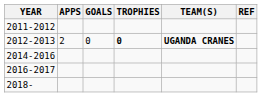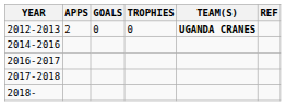 <table class="wikitable">
 <tr>
 <th>YEAR</th>
 <th>APPS</th>
 <th>GOALS</th>
 <th>TROPHIES</th>
 <th>TEAM(S)</th>
 <th>REF</th>
 </tr>
 <tr>
-<td>2011-2012</td>
-<td></td>
-<td></td>
-<td></td>
-<td></td>
-<td></td>
-</tr>
-<tr>
 <td>2012-2013</td>
 <td>2</td>
 <td>0</td>
-<td><strong>0</strong></td>
+<td>0</td>
 <td><strong>UGANDA CRANES</strong></td>
 <td></td>
 </tr>
 <tr>
 <td>2014-2016</td>
 <td></td>
 <td></td>
 <td></td>
 <td></td>
 <td></td>
 </tr>
 <tr>
 <td>2016-2017</td>
 <td></td>
 <td></td>
 <td></td>
 <td></td>
 <td></td>
 </tr>
 <tr>
+<td>2017-2018</td>
+<td></td>
+<td></td>
+<td></td>
+<td></td>
+<td></td>
+</tr>
+<tr>
 <td>2018-</td>
 <td></td>
 <td></td>
 <td></td>
 <td></td>
 <td></td>
 </tr>
 </table>
